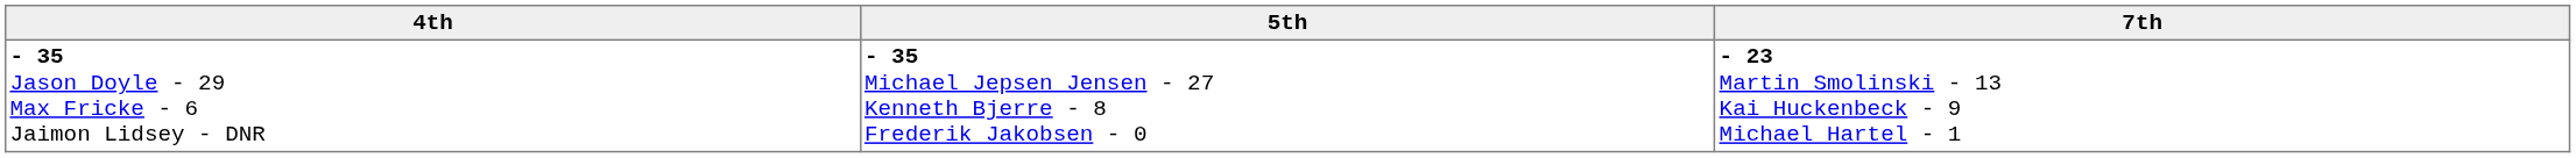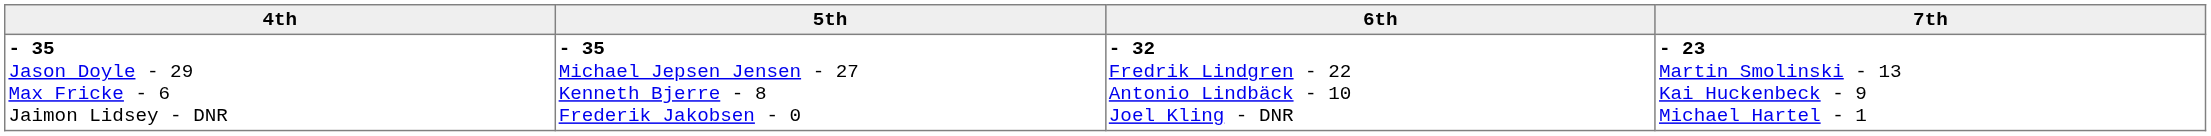 <table border="1" cellpadding="2" cellspacing="0"  style="width:75%; border-collapse:collapse;">
 <tr style="text-align:left; background:#efefef;">
 <th style="width:15%; text-align:center;">4th</th>
 <th style="width:15%; text-align:center;">5th</th>
+<th style="width:15%; text-align:center;">6th</th>
 <th style="width:15%; text-align:center;">7th</th>
 </tr>
 <tr align=left>
 <td valign=top align=left><strong> - 35</strong><br><a href='#'>Jason Doyle</a> - 29<br><a href='#'>Max Fricke</a> - 6<br>Jaimon Lidsey - DNR</td>
 <td valign=top align=left><strong> - 35</strong><br><a href='#'>Michael Jepsen Jensen</a> - 27<br><a href='#'>Kenneth Bjerre</a> - 8<br><a href='#'>Frederik Jakobsen</a> - 0</td>
+<td valign=top align=left><strong> - 32</strong><br><a href='#'>Fredrik Lindgren</a> - 22<br><a href='#'>Antonio Lindbäck</a> - 10<br><a href='#'>Joel Kling</a> - DNR</td>
 <td valign=top align=left><strong> - 23</strong><br><a href='#'>Martin Smolinski</a> - 13<br><a href='#'>Kai Huckenbeck</a> - 9<br><a href='#'>Michael Hartel</a> - 1</td>
 </tr>
 </table>
